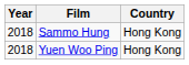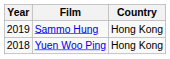 <table class="wikitable sortable plainrowheaders">
 <tr>
 <th>Year</th>
 <th>Film</th>
 <th>Country</th>
 </tr>
 <tr>
-<td>2018</td>
+<td>2019</td>
 <td><a href='#'>Sammo Hung</a></td>
 <td>Hong Kong</td>
 </tr>
 <tr>
 <td>2018</td>
 <td><a href='#'>Yuen Woo Ping</a></td>
 <td>Hong Kong</td>
 </tr>
 </table>
